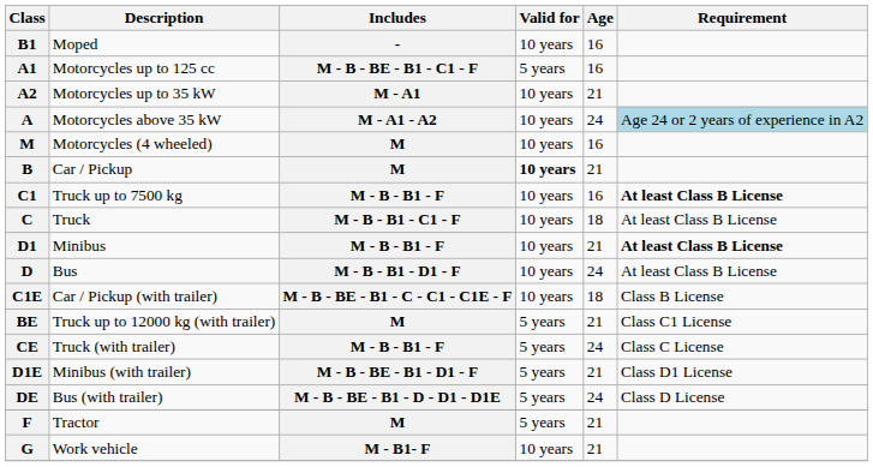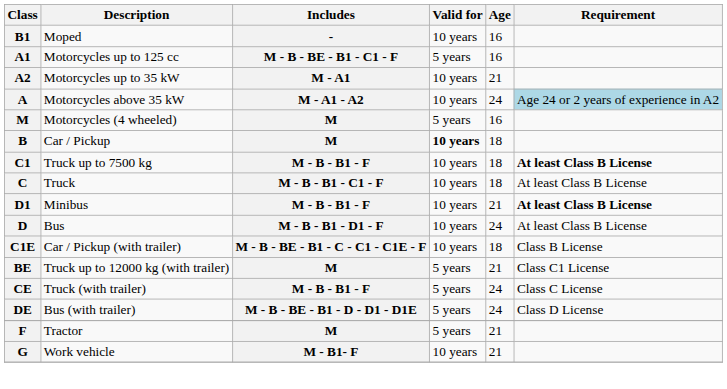 <table class="wikitable">
 <tr>
 <th>Class</th>
 <th>Description</th>
 <th>Includes</th>
 <th>Valid for</th>
 <th>Age</th>
 <th>Requirement</th>
 </tr>
 <tr>
 <th>B1</th>
 <td>Moped</td>
 <th>-</th>
 <td>10 years</td>
 <td>16</td>
 <td></td>
 </tr>
 <tr>
 <th>A1</th>
 <td>Motorcycles up to 125 cc</td>
 <th>M - B - BE - B1 - C1 - F</th>
 <td>5 years</td>
 <td>16</td>
 <td></td>
 </tr>
 <tr>
 <th>A2</th>
 <td>Motorcycles up to 35 kW</td>
 <th>M - A1</th>
 <td>10 years</td>
 <td>21</td>
 <td></td>
 </tr>
 <tr>
 <th>A</th>
 <td>Motorcycles above 35 kW</td>
 <th>M - A1 - A2</th>
 <td>10 years</td>
 <td>24</td>
 <td style="background: lightblue;">Age 24 or 2 years of experience in A2</td>
 </tr>
 <tr>
 <th>M</th>
 <td>Motorcycles (4 wheeled)</td>
 <th>M</th>
-<td>10 years</td>
+<td>5 years</td>
 <td>16</td>
 <td></td>
 </tr>
 <tr>
 <th>B</th>
 <td>Car / Pickup</td>
 <th>M</th>
 <td><strong>10 years</strong></td>
-<td>21</td>
+<td>18</td>
 <td></td>
 </tr>
 <tr>
 <th>C1</th>
 <td>Truck up to 7500 kg</td>
 <th>M - B - B1 - F</th>
 <td>10 years</td>
-<td>16</td>
+<td>18</td>
 <td><strong>At least Class B License</strong></td>
 </tr>
 <tr>
 <th>C</th>
 <td>Truck</td>
 <th>M - B - B1 - C1 - F</th>
 <td>10 years</td>
 <td>18</td>
 <td>At least Class B License</td>
 </tr>
 <tr>
 <th>D1</th>
 <td>Minibus</td>
 <th>M - B - B1 - F</th>
 <td>10 years</td>
 <td>21</td>
 <td><strong>At least Class B License</strong></td>
 </tr>
 <tr>
 <th>D</th>
 <td>Bus</td>
 <th>M - B - B1 - D1 - F</th>
 <td>10 years</td>
 <td>24</td>
 <td>At least Class B License</td>
 </tr>
 <tr>
 <th>C1E</th>
 <td>Car / Pickup (with trailer)</td>
 <th>M - B - BE - B1 - C - C1 - C1E - F</th>
 <td>10 years</td>
 <td>18</td>
 <td>Class B License</td>
 </tr>
 <tr>
 <th>BE</th>
 <td>Truck up to 12000 kg (with trailer)</td>
 <th>M</th>
 <td>5 years</td>
 <td>21</td>
 <td>Class C1 License</td>
 </tr>
 <tr>
 <th>CE</th>
 <td>Truck (with trailer)</td>
 <th>M - B - B1 - F</th>
 <td>5 years</td>
 <td>24</td>
 <td>Class C License</td>
 </tr>
 <tr>
-<th>D1E</th>
-<td>Minibus (with trailer)</td>
-<th>M - B - BE - B1 - D1 - F</th>
-<td>5 years</td>
-<td>21</td>
-<td>Class D1 License</td>
-</tr>
-<tr>
 <th>DE</th>
 <td>Bus (with trailer)</td>
 <th>M - B - BE - B1 - D - D1 - D1E</th>
 <td>5 years</td>
 <td>24</td>
 <td>Class D License</td>
 </tr>
 <tr>
 </tr>
 <tr>
 <th>F</th>
 <td>Tractor</td>
 <th>M</th>
 <td>5 years</td>
 <td>21</td>
 <td></td>
 </tr>
 <tr>
 <th>G</th>
 <td>Work vehicle</td>
 <th>M - B1- F</th>
 <td>10 years</td>
 <td>21</td>
 <td></td>
 </tr>
 <tr>
 </tr>
 </table>
